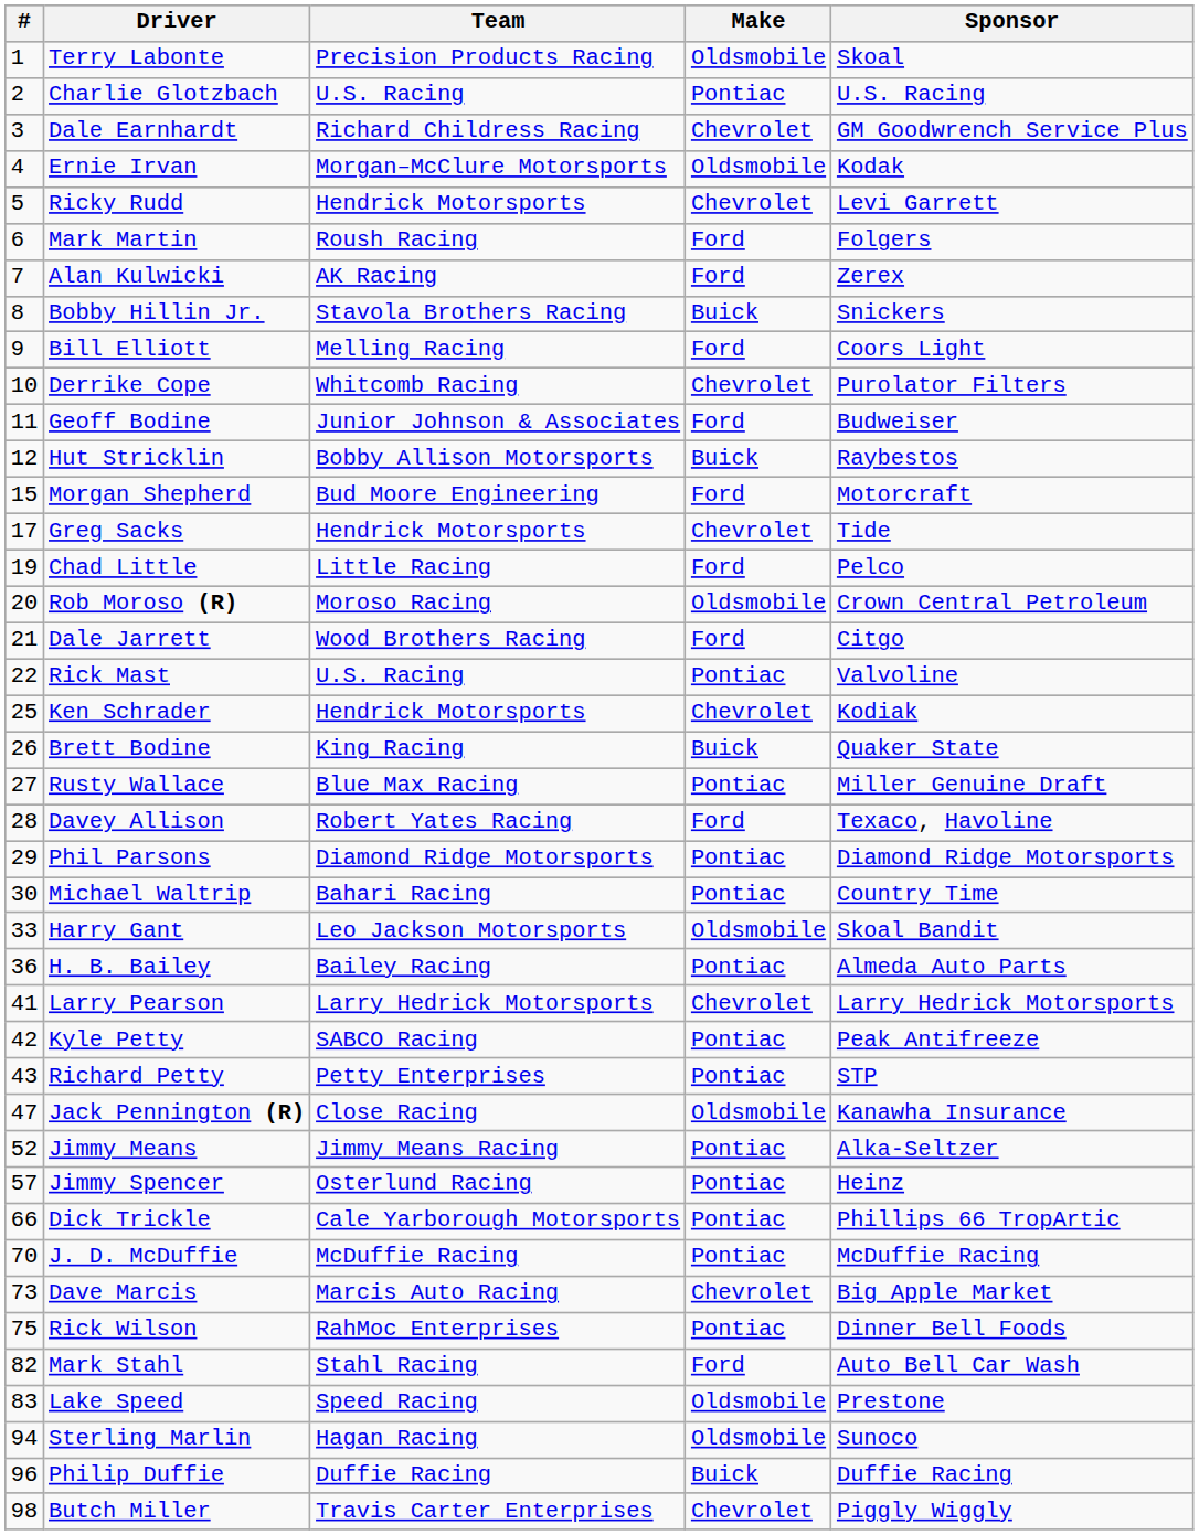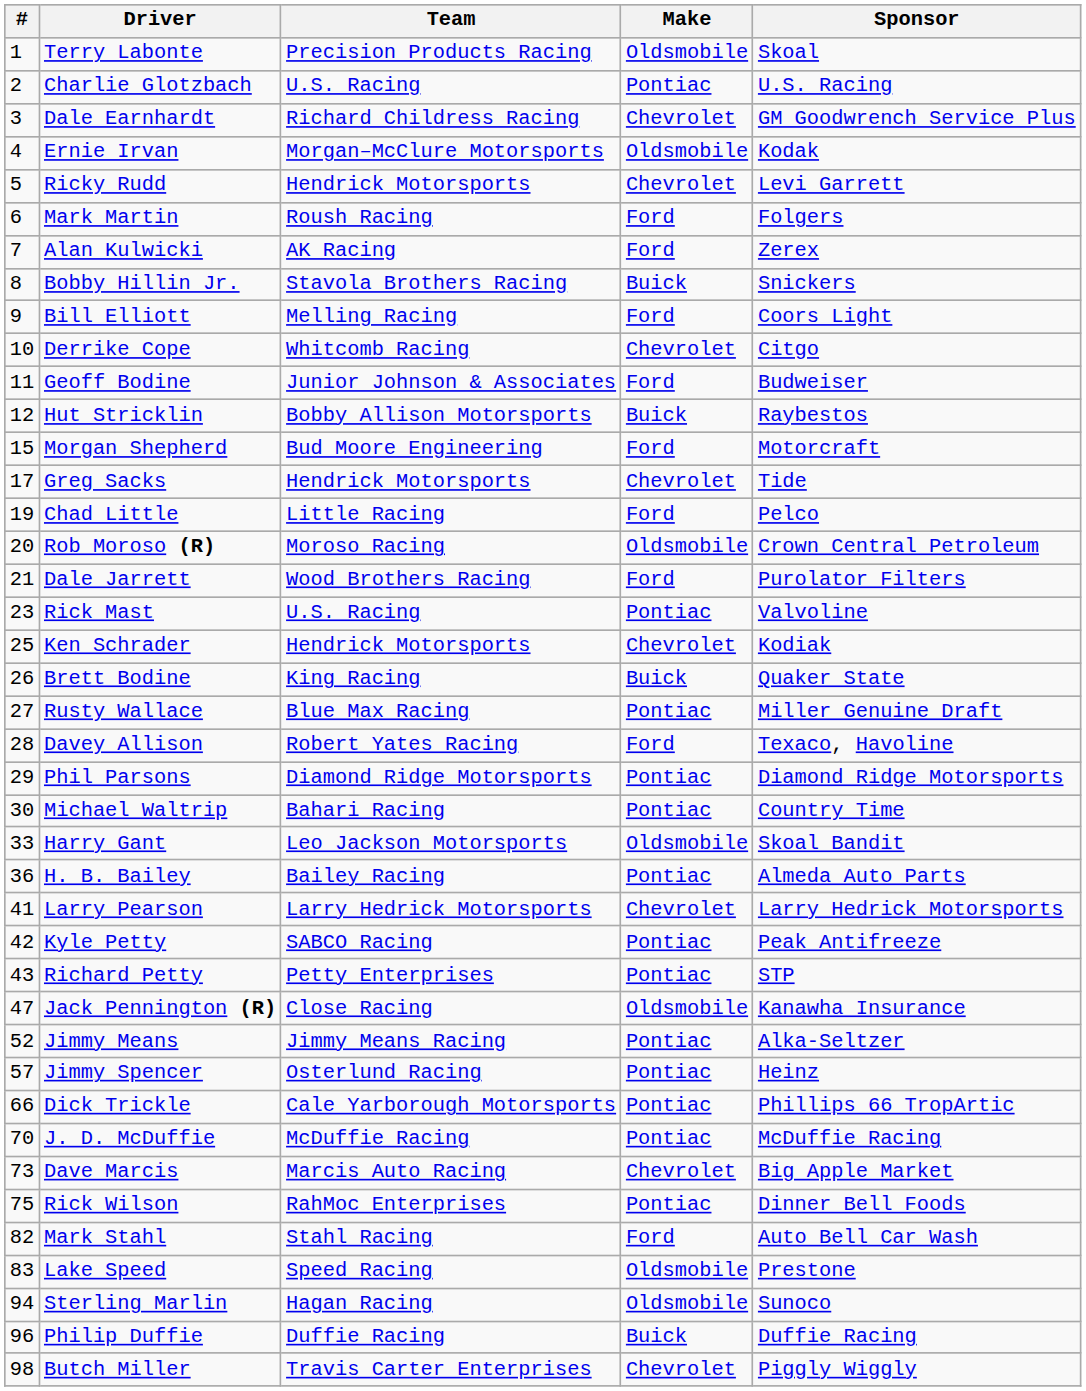 <table class="wikitable" style="font-size:95%">
 <tr>
 <th>#</th>
 <th>Driver</th>
 <th>Team</th>
 <th>Make</th>
 <th>Sponsor</th>
 </tr>
 <tr>
 <td>1</td>
 <td><a href='#'>Terry Labonte</a></td>
 <td><a href='#'>Precision Products Racing</a></td>
 <td><a href='#'>Oldsmobile</a></td>
 <td><a href='#'>Skoal</a></td>
 </tr>
 <tr>
 <td>2</td>
 <td><a href='#'>Charlie Glotzbach</a></td>
 <td><a href='#'>U.S. Racing</a></td>
 <td><a href='#'>Pontiac</a></td>
 <td><a href='#'>U.S. Racing</a></td>
 </tr>
 <tr>
 <td>3</td>
 <td><a href='#'>Dale Earnhardt</a></td>
 <td><a href='#'>Richard Childress Racing</a></td>
 <td><a href='#'>Chevrolet</a></td>
 <td><a href='#'>GM Goodwrench Service Plus</a></td>
 </tr>
 <tr>
 <td>4</td>
 <td><a href='#'>Ernie Irvan</a></td>
 <td><a href='#'>Morgan–McClure Motorsports</a></td>
 <td><a href='#'>Oldsmobile</a></td>
 <td><a href='#'>Kodak</a></td>
 </tr>
 <tr>
 <td>5</td>
 <td><a href='#'>Ricky Rudd</a></td>
 <td><a href='#'>Hendrick Motorsports</a></td>
 <td><a href='#'>Chevrolet</a></td>
 <td><a href='#'>Levi Garrett</a></td>
 </tr>
 <tr>
 <td>6</td>
 <td><a href='#'>Mark Martin</a></td>
 <td><a href='#'>Roush Racing</a></td>
 <td><a href='#'>Ford</a></td>
 <td><a href='#'>Folgers</a></td>
 </tr>
 <tr>
 <td>7</td>
 <td><a href='#'>Alan Kulwicki</a></td>
 <td><a href='#'>AK Racing</a></td>
 <td><a href='#'>Ford</a></td>
 <td><a href='#'>Zerex</a></td>
 </tr>
 <tr>
 <td>8</td>
 <td><a href='#'>Bobby Hillin Jr.</a></td>
 <td><a href='#'>Stavola Brothers Racing</a></td>
 <td><a href='#'>Buick</a></td>
 <td><a href='#'>Snickers</a></td>
 </tr>
 <tr>
 <td>9</td>
 <td><a href='#'>Bill Elliott</a></td>
 <td><a href='#'>Melling Racing</a></td>
 <td><a href='#'>Ford</a></td>
 <td><a href='#'>Coors Light</a></td>
 </tr>
 <tr>
 <td>10</td>
 <td><a href='#'>Derrike Cope</a></td>
 <td><a href='#'>Whitcomb Racing</a></td>
 <td><a href='#'>Chevrolet</a></td>
-<td><a href='#'>Purolator Filters</a></td>
+<td><a href='#'>Citgo</a></td>
 </tr>
 <tr>
 <td>11</td>
 <td><a href='#'>Geoff Bodine</a></td>
 <td><a href='#'>Junior Johnson & Associates</a></td>
 <td><a href='#'>Ford</a></td>
 <td><a href='#'>Budweiser</a></td>
 </tr>
 <tr>
 <td>12</td>
 <td><a href='#'>Hut Stricklin</a></td>
 <td><a href='#'>Bobby Allison Motorsports</a></td>
 <td><a href='#'>Buick</a></td>
 <td><a href='#'>Raybestos</a></td>
 </tr>
 <tr>
 <td>15</td>
 <td><a href='#'>Morgan Shepherd</a></td>
 <td><a href='#'>Bud Moore Engineering</a></td>
 <td><a href='#'>Ford</a></td>
 <td><a href='#'>Motorcraft</a></td>
 </tr>
 <tr>
 <td>17</td>
 <td><a href='#'>Greg Sacks</a></td>
 <td><a href='#'>Hendrick Motorsports</a></td>
 <td><a href='#'>Chevrolet</a></td>
 <td><a href='#'>Tide</a></td>
 </tr>
 <tr>
 <td>19</td>
 <td><a href='#'>Chad Little</a></td>
 <td><a href='#'>Little Racing</a></td>
 <td><a href='#'>Ford</a></td>
 <td><a href='#'>Pelco</a></td>
 </tr>
 <tr>
 <td>20</td>
 <td><a href='#'>Rob Moroso</a> <strong>(R)</strong></td>
 <td><a href='#'>Moroso Racing</a></td>
 <td><a href='#'>Oldsmobile</a></td>
 <td><a href='#'>Crown Central Petroleum</a></td>
 </tr>
 <tr>
 <td>21</td>
 <td><a href='#'>Dale Jarrett</a></td>
 <td><a href='#'>Wood Brothers Racing</a></td>
 <td><a href='#'>Ford</a></td>
-<td><a href='#'>Citgo</a></td>
+<td><a href='#'>Purolator Filters</a></td>
 </tr>
 <tr>
-<td>22</td>
+<td>23</td>
 <td><a href='#'>Rick Mast</a></td>
 <td><a href='#'>U.S. Racing</a></td>
 <td><a href='#'>Pontiac</a></td>
 <td><a href='#'>Valvoline</a></td>
 </tr>
 <tr>
 <td>25</td>
 <td><a href='#'>Ken Schrader</a></td>
 <td><a href='#'>Hendrick Motorsports</a></td>
 <td><a href='#'>Chevrolet</a></td>
 <td><a href='#'>Kodiak</a></td>
 </tr>
 <tr>
 <td>26</td>
 <td><a href='#'>Brett Bodine</a></td>
 <td><a href='#'>King Racing</a></td>
 <td><a href='#'>Buick</a></td>
 <td><a href='#'>Quaker State</a></td>
 </tr>
 <tr>
 <td>27</td>
 <td><a href='#'>Rusty Wallace</a></td>
 <td><a href='#'>Blue Max Racing</a></td>
 <td><a href='#'>Pontiac</a></td>
 <td><a href='#'>Miller Genuine Draft</a></td>
 </tr>
 <tr>
 <td>28</td>
 <td><a href='#'>Davey Allison</a></td>
 <td><a href='#'>Robert Yates Racing</a></td>
 <td><a href='#'>Ford</a></td>
 <td><a href='#'>Texaco</a>, <a href='#'>Havoline</a></td>
 </tr>
 <tr>
 <td>29</td>
 <td><a href='#'>Phil Parsons</a></td>
 <td><a href='#'>Diamond Ridge Motorsports</a></td>
 <td><a href='#'>Pontiac</a></td>
 <td><a href='#'>Diamond Ridge Motorsports</a></td>
 </tr>
 <tr>
 <td>30</td>
 <td><a href='#'>Michael Waltrip</a></td>
 <td><a href='#'>Bahari Racing</a></td>
 <td><a href='#'>Pontiac</a></td>
 <td><a href='#'>Country Time</a></td>
 </tr>
 <tr>
 <td>33</td>
 <td><a href='#'>Harry Gant</a></td>
 <td><a href='#'>Leo Jackson Motorsports</a></td>
 <td><a href='#'>Oldsmobile</a></td>
 <td><a href='#'>Skoal Bandit</a></td>
 </tr>
 <tr>
 <td>36</td>
 <td><a href='#'>H. B. Bailey</a></td>
 <td><a href='#'>Bailey Racing</a></td>
 <td><a href='#'>Pontiac</a></td>
 <td><a href='#'>Almeda Auto Parts</a></td>
 </tr>
 <tr>
 <td>41</td>
 <td><a href='#'>Larry Pearson</a></td>
 <td><a href='#'>Larry Hedrick Motorsports</a></td>
 <td><a href='#'>Chevrolet</a></td>
 <td><a href='#'>Larry Hedrick Motorsports</a></td>
 </tr>
 <tr>
 <td>42</td>
 <td><a href='#'>Kyle Petty</a></td>
 <td><a href='#'>SABCO Racing</a></td>
 <td><a href='#'>Pontiac</a></td>
 <td><a href='#'>Peak Antifreeze</a></td>
 </tr>
 <tr>
 <td>43</td>
 <td><a href='#'>Richard Petty</a></td>
 <td><a href='#'>Petty Enterprises</a></td>
 <td><a href='#'>Pontiac</a></td>
 <td><a href='#'>STP</a></td>
 </tr>
 <tr>
 <td>47</td>
 <td><a href='#'>Jack Pennington</a> <strong>(R)</strong></td>
 <td><a href='#'>Close Racing</a></td>
 <td><a href='#'>Oldsmobile</a></td>
 <td><a href='#'>Kanawha Insurance</a></td>
 </tr>
 <tr>
 <td>52</td>
 <td><a href='#'>Jimmy Means</a></td>
 <td><a href='#'>Jimmy Means Racing</a></td>
 <td><a href='#'>Pontiac</a></td>
 <td><a href='#'>Alka-Seltzer</a></td>
 </tr>
 <tr>
 <td>57</td>
 <td><a href='#'>Jimmy Spencer</a></td>
 <td><a href='#'>Osterlund Racing</a></td>
 <td><a href='#'>Pontiac</a></td>
 <td><a href='#'>Heinz</a></td>
 </tr>
 <tr>
 <td>66</td>
 <td><a href='#'>Dick Trickle</a></td>
 <td><a href='#'>Cale Yarborough Motorsports</a></td>
 <td><a href='#'>Pontiac</a></td>
 <td><a href='#'>Phillips 66 TropArtic</a></td>
 </tr>
 <tr>
 <td>70</td>
 <td><a href='#'>J. D. McDuffie</a></td>
 <td><a href='#'>McDuffie Racing</a></td>
 <td><a href='#'>Pontiac</a></td>
 <td><a href='#'>McDuffie Racing</a></td>
 </tr>
 <tr>
 <td>73</td>
 <td><a href='#'>Dave Marcis</a></td>
 <td><a href='#'>Marcis Auto Racing</a></td>
 <td><a href='#'>Chevrolet</a></td>
 <td><a href='#'>Big Apple Market</a></td>
 </tr>
 <tr>
 <td>75</td>
 <td><a href='#'>Rick Wilson</a></td>
 <td><a href='#'>RahMoc Enterprises</a></td>
 <td><a href='#'>Pontiac</a></td>
 <td><a href='#'>Dinner Bell Foods</a></td>
 </tr>
 <tr>
 <td>82</td>
 <td><a href='#'>Mark Stahl</a></td>
 <td><a href='#'>Stahl Racing</a></td>
 <td><a href='#'>Ford</a></td>
 <td><a href='#'>Auto Bell Car Wash</a></td>
 </tr>
 <tr>
 <td>83</td>
 <td><a href='#'>Lake Speed</a></td>
 <td><a href='#'>Speed Racing</a></td>
 <td><a href='#'>Oldsmobile</a></td>
 <td><a href='#'>Prestone</a></td>
 </tr>
 <tr>
 <td>94</td>
 <td><a href='#'>Sterling Marlin</a></td>
 <td><a href='#'>Hagan Racing</a></td>
 <td><a href='#'>Oldsmobile</a></td>
 <td><a href='#'>Sunoco</a></td>
 </tr>
 <tr>
 <td>96</td>
 <td><a href='#'>Philip Duffie</a></td>
 <td><a href='#'>Duffie Racing</a></td>
 <td><a href='#'>Buick</a></td>
 <td><a href='#'>Duffie Racing</a></td>
 </tr>
 <tr>
 <td>98</td>
 <td><a href='#'>Butch Miller</a></td>
 <td><a href='#'>Travis Carter Enterprises</a></td>
 <td><a href='#'>Chevrolet</a></td>
 <td><a href='#'>Piggly Wiggly</a></td>
 </tr>
 </table>
